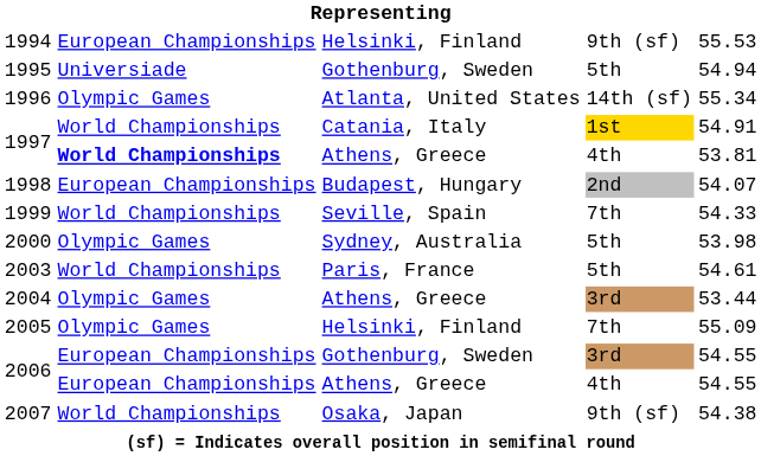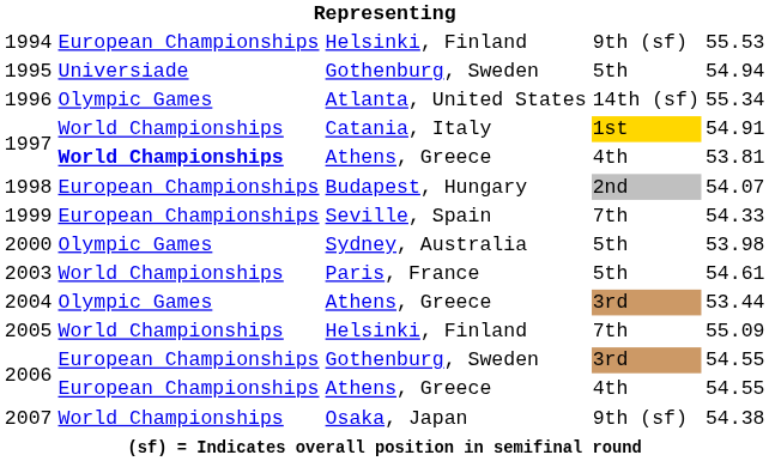 <table>
 <tr>
 <th colspan=6>Representing </th>
 </tr>
 <tr>
 <td>1994</td>
 <td><a href='#'>European Championships</a></td>
 <td><a href='#'>Helsinki</a>, Finland</td>
 <td>9th (sf)</td>
 <td>55.53</td>
 </tr>
 <tr>
 <td>1995</td>
 <td><a href='#'>Universiade</a></td>
 <td><a href='#'>Gothenburg</a>, Sweden</td>
 <td>5th</td>
 <td>54.94</td>
 </tr>
 <tr>
 <td>1996</td>
 <td><a href='#'>Olympic Games</a></td>
 <td><a href='#'>Atlanta</a>, United States</td>
 <td>14th (sf)</td>
 <td>55.34</td>
 </tr>
 <tr>
 <td rowspan=2>1997</td>
 <td><a href='#'>World Championships</a></td>
 <td><a href='#'>Catania</a>, Italy</td>
 <td bgcolor=gold>1st</td>
 <td>54.91</td>
 </tr>
 <tr>
 <td><strong><a href='#'>World Championships</a></strong></td>
 <td><a href='#'>Athens</a>, Greece</td>
 <td>4th</td>
 <td>53.81</td>
 </tr>
 <tr>
 <td>1998</td>
 <td><a href='#'>European Championships</a></td>
 <td><a href='#'>Budapest</a>, Hungary</td>
 <td bgcolor=silver>2nd</td>
 <td>54.07</td>
 </tr>
 <tr>
 <td>1999</td>
-<td><a href='#'>World Championships</a></td>
+<td><a href='#'>European Championships</a></td>
 <td><a href='#'>Seville</a>, Spain</td>
 <td>7th</td>
 <td>54.33</td>
 </tr>
 <tr>
 <td>2000</td>
 <td><a href='#'>Olympic Games</a></td>
 <td><a href='#'>Sydney</a>, Australia</td>
 <td>5th</td>
 <td>53.98</td>
 </tr>
 <tr>
 <td>2003</td>
 <td><a href='#'>World Championships</a></td>
 <td><a href='#'>Paris</a>, France</td>
 <td>5th</td>
 <td>54.61</td>
 </tr>
 <tr>
 <td>2004</td>
 <td><a href='#'>Olympic Games</a></td>
 <td><a href='#'>Athens</a>, Greece</td>
 <td bgcolor=cc9966>3rd</td>
 <td>53.44</td>
 </tr>
 <tr>
 <td>2005</td>
-<td><a href='#'>Olympic Games</a></td>
+<td><a href='#'>World Championships</a></td>
 <td><a href='#'>Helsinki</a>, Finland</td>
 <td>7th</td>
 <td>55.09</td>
 </tr>
 <tr>
 <td rowspan=2>2006</td>
 <td><a href='#'>European Championships</a></td>
 <td><a href='#'>Gothenburg</a>, Sweden</td>
 <td bgcolor=cc9966>3rd</td>
 <td>54.55</td>
 </tr>
 <tr>
 <td><a href='#'>European Championships</a></td>
 <td><a href='#'>Athens</a>, Greece</td>
 <td>4th</td>
 <td>54.55</td>
 </tr>
 <tr>
 <td>2007</td>
 <td><a href='#'>World Championships</a></td>
 <td><a href='#'>Osaka</a>, Japan</td>
 <td>9th (sf)</td>
 <td>54.38</td>
 </tr>
 <tr>
 <th colspan=6><small> (sf) = Indicates overall position in semifinal round</small></th>
 </tr>
 </table>
